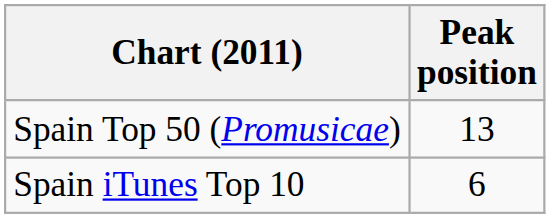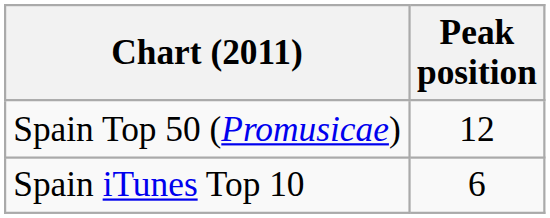 <table class="wikitable sortable">
 <tr>
 <th>Chart (2011)</th>
 <th>Peak<br>position</th>
 </tr>
 <tr>
 <td>Spain Top 50 (<em><a href='#'>Promusicae</a></em>)</td>
-<td style="text-align:center;">13</td>
+<td style="text-align:center;">12</td>
 </tr>
 <tr>
 <td>Spain <a href='#'>iTunes</a> Top 10</td>
 <td style="text-align:center;">6</td>
 </tr>
 </table>
